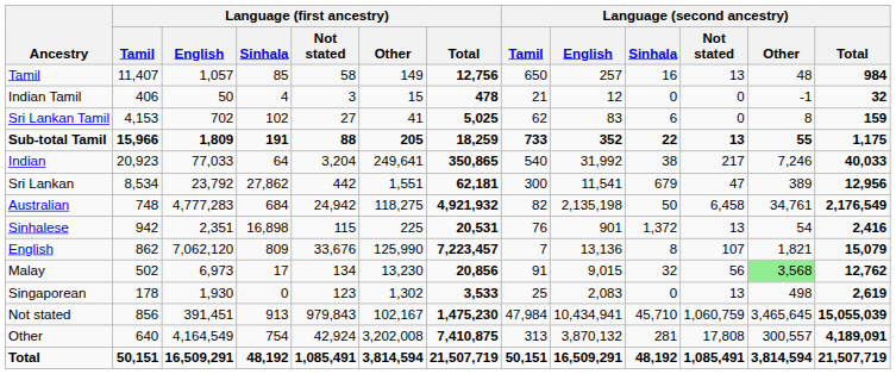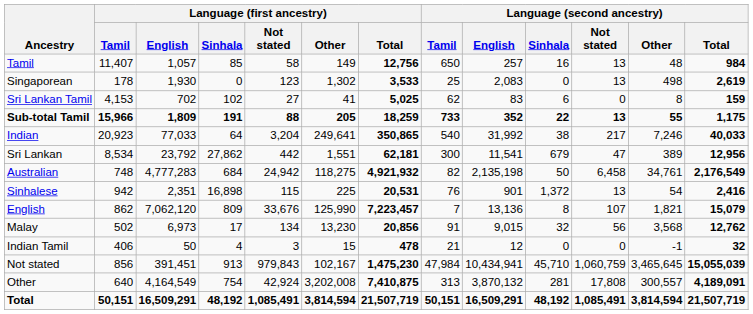 <table class="wikitable" border="1" style="text-align:right;">
 <tr>
 <th style="vertical-align:bottom;" rowspan=2>Ancestry</th>
 <th colspan=6>Language (first ancestry)</th>
 <th colspan=6>Language (second ancestry)</th>
 </tr>
 <tr style="vertical-align:bottom;">
 <th style="width:50px;"><a href='#'>Tamil</a></th>
 <th style="width:50px;"><a href='#'>English</a></th>
 <th style="width:50px;"><a href='#'>Sinhala</a></th>
 <th style="width:50px;">Not<br>stated</th>
 <th style="width:50px;">Other</th>
 <th style="width:50px;">Total</th>
 <th style="width:50px;"><a href='#'>Tamil</a></th>
 <th style="width:50px;"><a href='#'>English</a></th>
 <th style="width:50px;"><a href='#'>Sinhala</a></th>
 <th style="width:50px;">Not<br>stated</th>
 <th style="width:50px;">Other</th>
 <th style="width:50px;">Total</th>
 </tr>
 <tr>
 <td align=left><a href='#'>Tamil</a></td>
 <td>11,407</td>
 <td>1,057</td>
 <td>85</td>
 <td>58</td>
 <td>149</td>
 <td><strong>12,756</strong></td>
 <td>650</td>
 <td>257</td>
 <td>16</td>
 <td>13</td>
 <td>48</td>
 <td><strong>984</strong></td>
 </tr>
 <tr>
-<td align=left>Indian Tamil</td>
-<td>406</td>
-<td>50</td>
-<td>4</td>
-<td>3</td>
-<td>15</td>
-<td><strong>478</strong></td>
-<td>21</td>
-<td>12</td>
+<td align=left>Singaporean</td>
+<td>178</td>
+<td>1,930</td>
 <td>0</td>
+<td>123</td>
+<td>1,302</td>
+<td><strong>3,533</strong></td>
+<td>25</td>
+<td>2,083</td>
 <td>0</td>
-<td>-1</td>
-<td><strong>32</strong></td>
+<td>13</td>
+<td>498</td>
+<td><strong>2,619</strong></td>
 </tr>
 <tr>
 <td align=left><a href='#'>Sri Lankan Tamil</a></td>
 <td>4,153</td>
 <td>702</td>
 <td>102</td>
 <td>27</td>
 <td>41</td>
 <td><strong>5,025</strong></td>
 <td>62</td>
 <td>83</td>
 <td>6</td>
 <td>0</td>
 <td>8</td>
 <td><strong>159</strong></td>
 </tr>
 <tr style="font-weight:bold">
 <td align=left>Sub-total Tamil</td>
 <td>15,966</td>
 <td>1,809</td>
 <td>191</td>
 <td>88</td>
 <td>205</td>
 <td>18,259</td>
 <td>733</td>
 <td>352</td>
 <td>22</td>
 <td>13</td>
 <td>55</td>
 <td>1,175</td>
 </tr>
 <tr>
 <td align=left><a href='#'>Indian</a></td>
 <td>20,923</td>
 <td>77,033</td>
 <td>64</td>
 <td>3,204</td>
 <td>249,641</td>
 <td><strong>350,865</strong></td>
 <td>540</td>
 <td>31,992</td>
 <td>38</td>
 <td>217</td>
 <td>7,246</td>
 <td><strong>40,033</strong></td>
 </tr>
 <tr>
 <td align=left>Sri Lankan</td>
 <td>8,534</td>
 <td>23,792</td>
 <td>27,862</td>
 <td>442</td>
 <td>1,551</td>
 <td><strong>62,181</strong></td>
 <td>300</td>
 <td>11,541</td>
 <td>679</td>
 <td>47</td>
 <td>389</td>
 <td><strong>12,956</strong></td>
 </tr>
 <tr>
 <td align=left><a href='#'>Australian</a></td>
 <td>748</td>
 <td>4,777,283</td>
 <td>684</td>
 <td>24,942</td>
 <td>118,275</td>
 <td><strong>4,921,932</strong></td>
 <td>82</td>
 <td>2,135,198</td>
 <td>50</td>
 <td>6,458</td>
 <td>34,761</td>
 <td><strong>2,176,549</strong></td>
 </tr>
 <tr>
 <td align=left><a href='#'>Sinhalese</a></td>
 <td>942</td>
 <td>2,351</td>
 <td>16,898</td>
 <td>115</td>
 <td>225</td>
 <td><strong>20,531</strong></td>
 <td>76</td>
 <td>901</td>
 <td>1,372</td>
 <td>13</td>
 <td>54</td>
 <td><strong>2,416</strong></td>
 </tr>
 <tr>
 <td align=left><a href='#'>English</a></td>
 <td>862</td>
 <td>7,062,120</td>
 <td>809</td>
 <td>33,676</td>
 <td>125,990</td>
 <td><strong>7,223,457</strong></td>
 <td>7</td>
 <td>13,136</td>
 <td>8</td>
 <td>107</td>
 <td>1,821</td>
 <td><strong>15,079</strong></td>
 </tr>
 <tr>
 <td align=left>Malay</td>
 <td>502</td>
 <td>6,973</td>
 <td>17</td>
 <td>134</td>
 <td>13,230</td>
 <td><strong>20,856</strong></td>
 <td>91</td>
 <td>9,015</td>
 <td>32</td>
 <td>56</td>
-<td style="background: lightgreen;">3,568</td>
+<td>3,568</td>
 <td><strong>12,762</strong></td>
 </tr>
 <tr>
-<td align=left>Singaporean</td>
-<td>178</td>
-<td>1,930</td>
+<td align=left>Indian Tamil</td>
+<td>406</td>
+<td>50</td>
+<td>4</td>
+<td>3</td>
+<td>15</td>
+<td><strong>478</strong></td>
+<td>21</td>
+<td>12</td>
 <td>0</td>
-<td>123</td>
-<td>1,302</td>
-<td><strong>3,533</strong></td>
-<td>25</td>
-<td>2,083</td>
 <td>0</td>
-<td>13</td>
-<td>498</td>
-<td><strong>2,619</strong></td>
+<td>-1</td>
+<td><strong>32</strong></td>
 </tr>
 <tr>
 <td align=left>Not stated</td>
 <td>856</td>
 <td>391,451</td>
 <td>913</td>
 <td>979,843</td>
 <td>102,167</td>
 <td><strong>1,475,230</strong></td>
 <td>47,984</td>
 <td>10,434,941</td>
 <td>45,710</td>
 <td>1,060,759</td>
 <td>3,465,645</td>
 <td><strong>15,055,039</strong></td>
 </tr>
 <tr>
 <td align=left>Other</td>
 <td>640</td>
 <td>4,164,549</td>
 <td>754</td>
 <td>42,924</td>
 <td>3,202,008</td>
 <td><strong>7,410,875</strong></td>
 <td>313</td>
 <td>3,870,132</td>
 <td>281</td>
 <td>17,808</td>
 <td>300,557</td>
 <td><strong>4,189,091</strong></td>
 </tr>
 <tr style="font-weight:bold">
 <td align=left>Total</td>
 <td>50,151</td>
 <td>16,509,291</td>
 <td>48,192</td>
 <td>1,085,491</td>
 <td>3,814,594</td>
 <td>21,507,719</td>
 <td>50,151</td>
 <td>16,509,291</td>
 <td>48,192</td>
 <td>1,085,491</td>
 <td>3,814,594</td>
 <td>21,507,719</td>
 </tr>
 </table>
